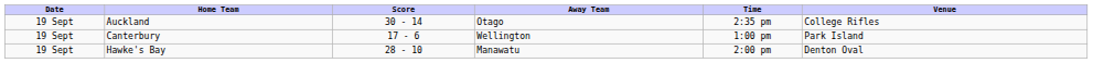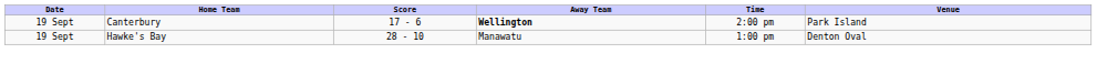 <table class="wikitable" style="width:100%;">
 <tr style="background:#ccf; font-size:85%; line-height:90%; text-align:center;">
 <td style="width:7%; "><strong>Date</strong></td>
 <td style="width:16%; "><strong>Home Team</strong></td>
 <td style="width:10%; "><strong>Score</strong></td>
 <td style="width:16%; "><strong>Away Team</strong></td>
 <td style="width:7%; "><strong>Time</strong></td>
 <td style="width:20%; "><strong>Venue</strong></td>
 </tr>
 <tr>
 <td align=center>19 Sept</td>
-<td> Auckland</td>
-<td align=center>30 - 14</td>
-<td> Otago</td>
-<td align=center>2:35 pm</td>
-<td>College Rifles</td>
-</tr>
-<tr>
-<td align=center>19 Sept</td>
 <td> Canterbury</td>
 <td align=center>17 - 6</td>
-<td> Wellington</td>
-<td align=center>1:00 pm</td>
+<td><strong> Wellington</strong></td>
+<td align=center>2:00 pm</td>
 <td>Park Island</td>
 </tr>
 <tr>
 <td align=center>19 Sept</td>
 <td> Hawke's Bay</td>
 <td align=center>28 - 10</td>
 <td> Manawatu</td>
-<td align=center>2:00 pm</td>
+<td align=center>1:00 pm</td>
 <td>Denton Oval</td>
 </tr>
 </table>
